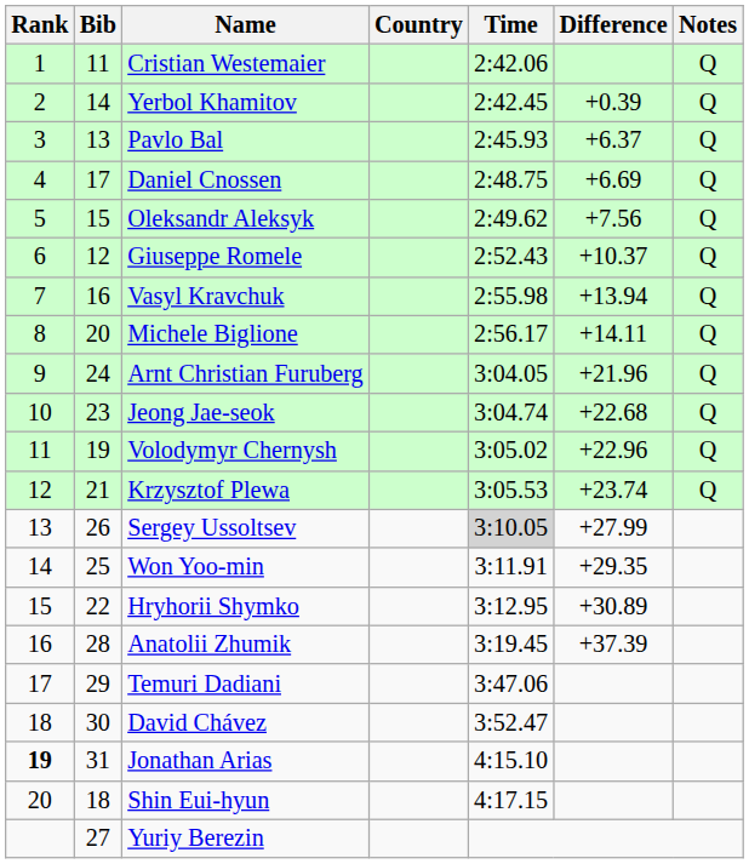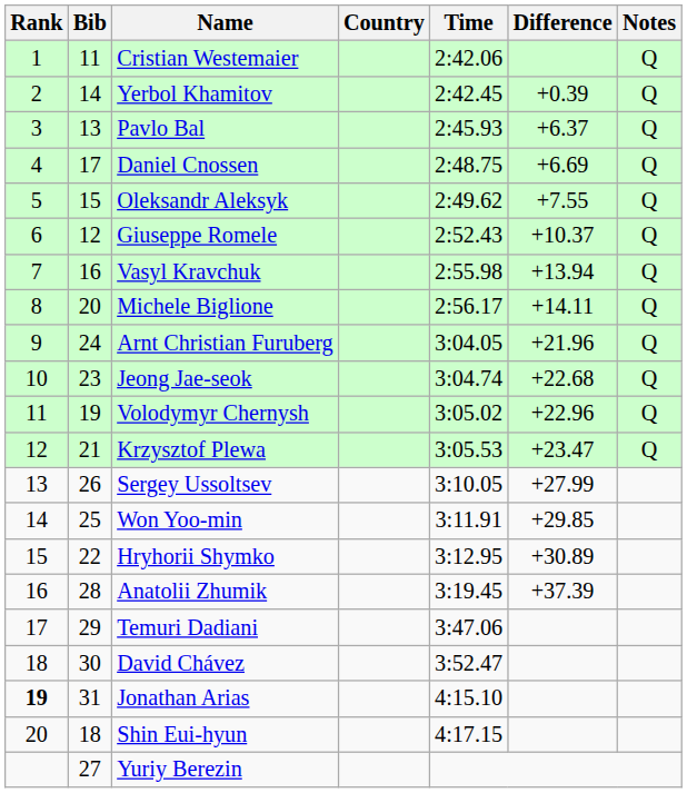 <table class="wikitable sortable" style="text-align:center">
 <tr>
 <th>Rank</th>
 <th>Bib</th>
 <th>Name</th>
 <th>Country</th>
 <th>Time</th>
 <th>Difference</th>
 <th>Notes</th>
 </tr>
 <tr bgcolor=ccffcc>
 <td>1</td>
 <td>11</td>
 <td align=left><a href='#'>Cristian Westemaier</a></td>
 <td align=left></td>
 <td>2:42.06</td>
 <td></td>
 <td>Q</td>
 </tr>
 <tr bgcolor=ccffcc>
 <td>2</td>
 <td>14</td>
 <td align=left><a href='#'>Yerbol Khamitov</a></td>
 <td align=left></td>
 <td>2:42.45</td>
 <td>+0.39</td>
 <td>Q</td>
 </tr>
 <tr bgcolor=ccffcc>
 <td>3</td>
 <td>13</td>
 <td align=left><a href='#'>Pavlo Bal</a></td>
 <td align=left></td>
 <td>2:45.93</td>
 <td>+6.37</td>
 <td>Q</td>
 </tr>
 <tr bgcolor=ccffcc>
 <td>4</td>
 <td>17</td>
 <td align=left><a href='#'>Daniel Cnossen</a></td>
 <td align=left></td>
 <td>2:48.75</td>
 <td>+6.69</td>
 <td>Q</td>
 </tr>
 <tr bgcolor=ccffcc>
 <td>5</td>
 <td>15</td>
 <td align=left><a href='#'>Oleksandr Aleksyk</a></td>
 <td align=left></td>
 <td>2:49.62</td>
-<td>+7.56</td>
+<td>+7.55</td>
 <td>Q</td>
 </tr>
 <tr bgcolor=ccffcc>
 <td>6</td>
 <td>12</td>
 <td align=left><a href='#'>Giuseppe Romele</a></td>
 <td align=left></td>
 <td>2:52.43</td>
 <td>+10.37</td>
 <td>Q</td>
 </tr>
 <tr bgcolor=ccffcc>
 <td>7</td>
 <td>16</td>
 <td align=left><a href='#'>Vasyl Kravchuk</a></td>
 <td align=left></td>
 <td>2:55.98</td>
 <td>+13.94</td>
 <td>Q</td>
 </tr>
 <tr bgcolor=ccffcc>
 <td>8</td>
 <td>20</td>
 <td align=left><a href='#'>Michele Biglione</a></td>
 <td align=left></td>
 <td>2:56.17</td>
 <td>+14.11</td>
 <td>Q</td>
 </tr>
 <tr bgcolor=ccffcc>
 <td>9</td>
 <td>24</td>
 <td align=left><a href='#'>Arnt Christian Furuberg</a></td>
 <td align=left></td>
 <td>3:04.05</td>
 <td>+21.96</td>
 <td>Q</td>
 </tr>
 <tr bgcolor=ccffcc>
 <td>10</td>
 <td>23</td>
 <td align=left><a href='#'>Jeong Jae-seok</a></td>
 <td align=left></td>
 <td>3:04.74</td>
 <td>+22.68</td>
 <td>Q</td>
 </tr>
 <tr bgcolor=ccffcc>
 <td>11</td>
 <td>19</td>
 <td align=left><a href='#'>Volodymyr Chernysh</a></td>
 <td align=left></td>
 <td>3:05.02</td>
 <td>+22.96</td>
 <td>Q</td>
 </tr>
 <tr bgcolor=ccffcc>
 <td>12</td>
 <td>21</td>
 <td align=left><a href='#'>Krzysztof Plewa</a></td>
 <td align=left></td>
 <td>3:05.53</td>
-<td>+23.74</td>
+<td>+23.47</td>
 <td>Q</td>
 </tr>
 <tr>
 <td>13</td>
 <td>26</td>
 <td align=left><a href='#'>Sergey Ussoltsev</a></td>
 <td align=left></td>
-<td style="background: lightgrey;">3:10.05</td>
+<td>3:10.05</td>
 <td>+27.99</td>
 <td></td>
 </tr>
 <tr>
 <td>14</td>
 <td>25</td>
 <td align=left><a href='#'>Won Yoo-min</a></td>
 <td align=left></td>
 <td>3:11.91</td>
-<td>+29.35</td>
+<td>+29.85</td>
 <td></td>
 </tr>
 <tr>
 <td>15</td>
 <td>22</td>
 <td align=left><a href='#'>Hryhorii Shymko</a></td>
 <td align=left></td>
 <td>3:12.95</td>
 <td>+30.89</td>
 <td></td>
 </tr>
 <tr>
 <td>16</td>
 <td>28</td>
 <td align=left><a href='#'>Anatolii Zhumik</a></td>
 <td align=left></td>
 <td>3:19.45</td>
 <td>+37.39</td>
 <td></td>
 </tr>
 <tr>
 <td>17</td>
 <td>29</td>
 <td align=left><a href='#'>Temuri Dadiani</a></td>
 <td align=left></td>
 <td>3:47.06</td>
 <td></td>
 <td></td>
 </tr>
 <tr>
 <td>18</td>
 <td>30</td>
 <td align=left><a href='#'>David Chávez</a></td>
 <td align=left></td>
 <td>3:52.47</td>
 <td></td>
 <td></td>
 </tr>
 <tr>
 <td><strong>19</strong></td>
 <td>31</td>
 <td align=left><a href='#'>Jonathan Arias</a></td>
 <td align=left></td>
 <td>4:15.10</td>
 <td></td>
 <td></td>
 </tr>
 <tr>
 <td>20</td>
 <td>18</td>
 <td align=left><a href='#'>Shin Eui-hyun</a></td>
 <td align=left></td>
 <td>4:17.15</td>
 <td></td>
 <td></td>
 </tr>
 <tr>
 <td></td>
 <td>27</td>
 <td align=left><a href='#'>Yuriy Berezin</a></td>
 <td align=left></td>
 <td colspan=3></td>
 </tr>
 </table>
